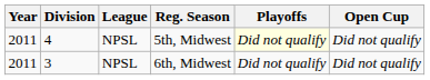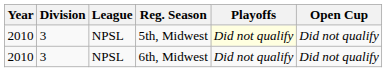 <table class="wikitable">
 <tr>
 <th>Year</th>
 <th>Division</th>
 <th>League</th>
 <th>Reg. Season</th>
 <th>Playoffs</th>
 <th>Open Cup</th>
 </tr>
 <tr>
-<td>2011</td>
-<td>4</td>
+<td>2010</td>
+<td>3</td>
 <td>NPSL</td>
 <td>5th, Midwest</td>
 <td style="background: lightyellow;"><em>Did not qualify</em></td>
 <td><em>Did not qualify</em></td>
 </tr>
 <tr>
-<td>2011</td>
+<td>2010</td>
 <td>3</td>
 <td>NPSL</td>
 <td>6th, Midwest</td>
 <td><em>Did not qualify</em></td>
 <td><em>Did not qualify</em></td>
 </tr>
 </table>
